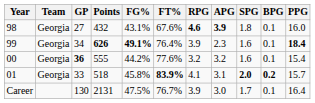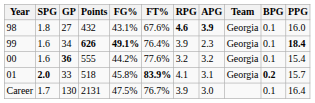 <table class="wikitable">
 <tr>
 <th>Year</th>
-<th>Team</th>
+<th>SPG</th>
 <th>GP</th>
 <th>Points</th>
 <th>FG%</th>
 <th>FT%</th>
 <th>RPG</th>
 <th>APG</th>
-<th>SPG</th>
+<th>Team</th>
 <th>BPG</th>
 <th>PPG</th>
 </tr>
 <tr>
 <td>98</td>
-<td>Georgia</td>
+<td>1.8</td>
 <td>27</td>
 <td>432</td>
 <td>43.1%</td>
 <td>67.6%</td>
 <td><strong>4.6</strong></td>
 <td><strong>3.9</strong></td>
-<td>1.8</td>
+<td>Georgia</td>
 <td>0.1</td>
 <td>16.0</td>
 </tr>
 <tr>
 <td>99</td>
-<td>Georgia</td>
+<td>1.6</td>
 <td>34</td>
 <td><strong>626</strong></td>
 <td><strong>49.1%</strong></td>
 <td>76.4%</td>
 <td>3.9</td>
 <td>2.3</td>
-<td>1.6</td>
+<td>Georgia</td>
 <td>0.1</td>
 <td><strong>18.4</strong></td>
 </tr>
 <tr>
 <td>00</td>
-<td>Georgia</td>
+<td>1.6</td>
 <td><strong>36</strong></td>
 <td>555</td>
 <td>44.2%</td>
 <td>77.6%</td>
 <td>3.2</td>
 <td>3.2</td>
-<td>1.6</td>
+<td>Georgia</td>
 <td>0.1</td>
 <td>15.4</td>
 </tr>
 <tr>
 <td>01</td>
-<td>Georgia</td>
+<td><strong>2.0</strong></td>
 <td>33</td>
 <td>518</td>
 <td>45.8%</td>
 <td><strong>83.9%</strong></td>
 <td>4.1</td>
 <td>3.1</td>
-<td><strong>2.0</strong></td>
+<td>Georgia</td>
 <td><strong>0.2</strong></td>
 <td>15.7</td>
 </tr>
 <tr>
 <td>Career</td>
-<td></td>
+<td>1.7</td>
 <td>130</td>
 <td>2131</td>
 <td>47.5%</td>
 <td>76.7%</td>
 <td>3.9</td>
 <td>3.0</td>
-<td>1.7</td>
+<td></td>
 <td>0.1</td>
 <td>16.4</td>
 </tr>
 </table>
